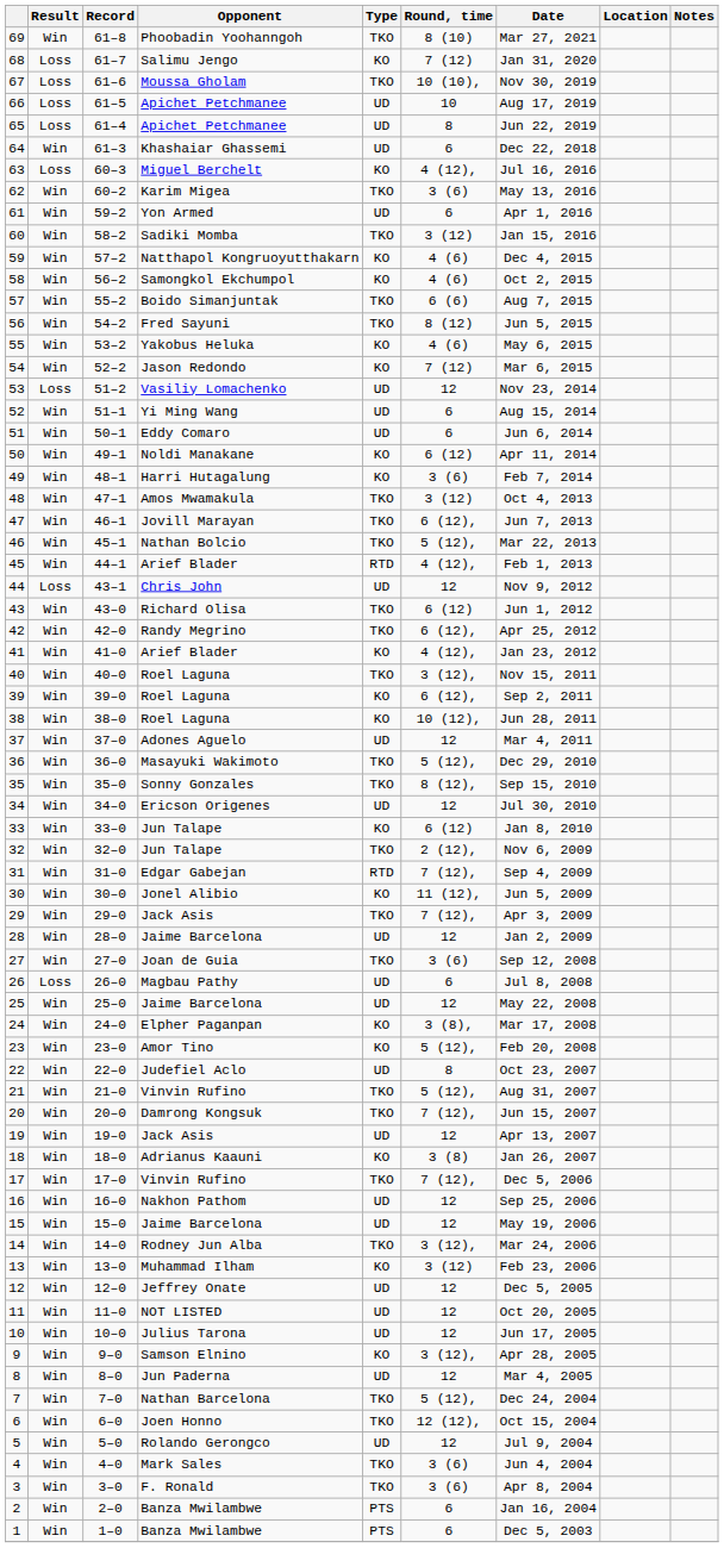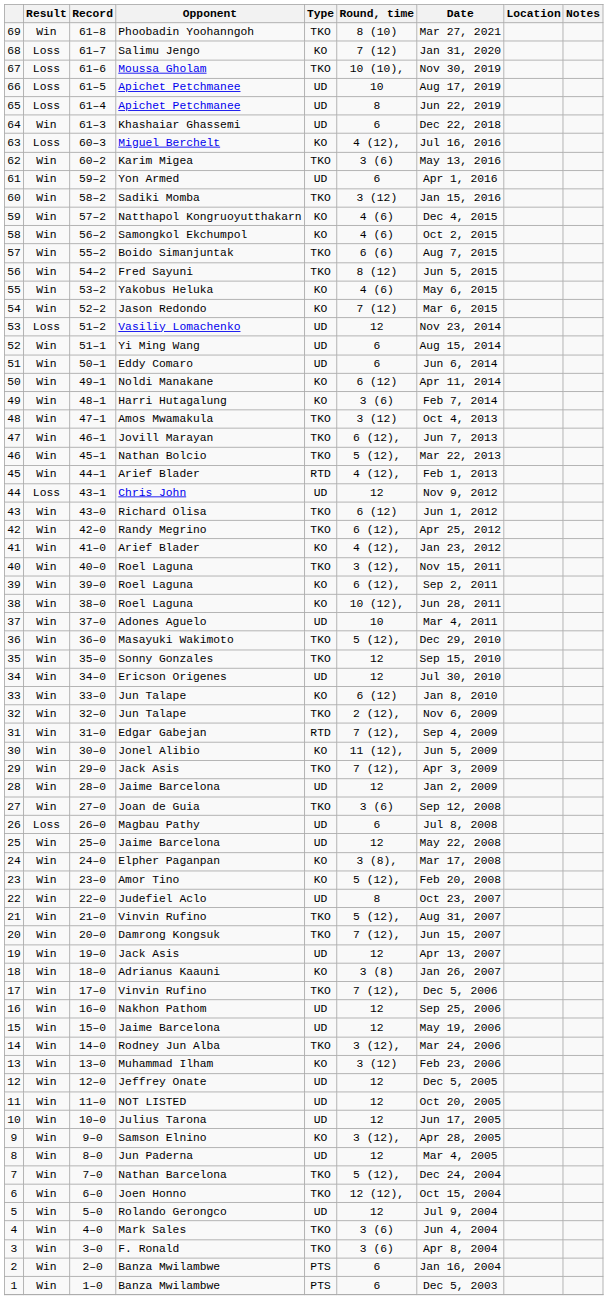 <table class="wikitable" style="text-align:center">
 <tr>
 <th></th>
 <th>Result</th>
 <th>Record</th>
 <th>Opponent</th>
 <th>Type</th>
 <th>Round, time</th>
 <th>Date</th>
 <th>Location</th>
 <th>Notes</th>
 </tr>
 <tr>
 <td>69</td>
 <td>Win</td>
 <td>61–8</td>
 <td align=left>Phoobadin Yoohanngoh</td>
 <td>TKO</td>
 <td>8 (10)</td>
 <td>Mar 27, 2021</td>
 <td style="text-align:left;"></td>
 <td style="text-align:left;"></td>
 </tr>
 <tr>
 <td>68</td>
 <td>Loss</td>
 <td>61–7</td>
 <td align=left>Salimu Jengo</td>
 <td>KO</td>
 <td>7 (12)</td>
 <td>Jan 31, 2020</td>
 <td style="text-align:left;"></td>
 <td style="text-align:left;"></td>
 </tr>
 <tr>
 <td>67</td>
 <td>Loss</td>
 <td>61–6</td>
 <td align=left><a href='#'>Moussa Gholam</a></td>
 <td>TKO</td>
 <td>10 (10), </td>
 <td>Nov 30, 2019</td>
 <td style="text-align:left;"></td>
 <td style="text-align:left;"></td>
 </tr>
 <tr>
 <td>66</td>
 <td>Loss</td>
 <td>61–5</td>
 <td align=left><a href='#'>Apichet Petchmanee</a></td>
 <td>UD</td>
 <td>10</td>
 <td>Aug 17, 2019</td>
 <td style="text-align:left;"></td>
 <td style="text-align:left;"></td>
 </tr>
 <tr>
 <td>65</td>
 <td>Loss</td>
 <td>61–4</td>
 <td align=left><a href='#'>Apichet Petchmanee</a></td>
 <td>UD</td>
 <td>8</td>
 <td>Jun 22, 2019</td>
 <td style="text-align:left;"></td>
 <td></td>
 </tr>
 <tr>
 <td>64</td>
 <td>Win</td>
 <td>61–3</td>
 <td align=left>Khashaiar Ghassemi</td>
 <td>UD</td>
 <td>6</td>
 <td>Dec 22, 2018</td>
 <td style="text-align:left;"></td>
 <td></td>
 </tr>
 <tr>
 <td>63</td>
 <td>Loss</td>
 <td>60–3</td>
 <td align=left><a href='#'>Miguel Berchelt</a></td>
 <td>KO</td>
 <td>4 (12), </td>
 <td>Jul 16, 2016</td>
 <td style="text-align:left;"></td>
 <td style="text-align:left;"></td>
 </tr>
 <tr>
 <td>62</td>
 <td>Win</td>
 <td>60–2</td>
 <td align=left>Karim Migea</td>
 <td>TKO</td>
 <td>3 (6)</td>
 <td>May 13, 2016</td>
 <td style="text-align:left;"></td>
 <td></td>
 </tr>
 <tr>
 <td>61</td>
 <td>Win</td>
 <td>59–2</td>
 <td align=left>Yon Armed</td>
 <td>UD</td>
 <td>6</td>
 <td>Apr 1, 2016</td>
 <td style="text-align:left;"></td>
 <td></td>
 </tr>
 <tr>
 <td>60</td>
 <td>Win</td>
 <td>58–2</td>
 <td align=left>Sadiki Momba</td>
 <td>TKO</td>
 <td>3 (12)</td>
 <td>Jan 15, 2016</td>
 <td style="text-align:left;"></td>
 <td style="text-align:left;"></td>
 </tr>
 <tr>
 <td>59</td>
 <td>Win</td>
 <td>57–2</td>
 <td align=left>Natthapol Kongruoyutthakarn</td>
 <td>KO</td>
 <td>4 (6)</td>
 <td>Dec 4, 2015</td>
 <td style="text-align:left;"></td>
 <td></td>
 </tr>
 <tr>
 <td>58</td>
 <td>Win</td>
 <td>56–2</td>
 <td align=left>Samongkol Ekchumpol</td>
 <td>KO</td>
 <td>4 (6)</td>
 <td>Oct 2, 2015</td>
 <td style="text-align:left;"></td>
 <td></td>
 </tr>
 <tr>
 <td>57</td>
 <td>Win</td>
 <td>55–2</td>
 <td align=left>Boido Simanjuntak</td>
 <td>TKO</td>
 <td>6 (6)</td>
 <td>Aug 7, 2015</td>
 <td style="text-align:left;"></td>
 <td></td>
 </tr>
 <tr>
 <td>56</td>
 <td>Win</td>
 <td>54–2</td>
 <td align=left>Fred Sayuni</td>
 <td>TKO</td>
 <td>8 (12)</td>
 <td>Jun 5, 2015</td>
 <td style="text-align:left;"></td>
 <td style="text-align:left;"></td>
 </tr>
 <tr>
 <td>55</td>
 <td>Win</td>
 <td>53–2</td>
 <td align=left>Yakobus Heluka</td>
 <td>KO</td>
 <td>4 (6)</td>
 <td>May 6, 2015</td>
 <td style="text-align:left;"></td>
 <td></td>
 </tr>
 <tr>
 <td>54</td>
 <td>Win</td>
 <td>52–2</td>
 <td align=left>Jason Redondo</td>
 <td>KO</td>
 <td>7 (12)</td>
 <td>Mar 6, 2015</td>
 <td style="text-align:left;"></td>
 <td style="text-align:left;"></td>
 </tr>
 <tr>
 <td>53</td>
 <td>Loss</td>
 <td>51–2</td>
 <td align=left><a href='#'>Vasiliy Lomachenko</a></td>
 <td>UD</td>
 <td>12</td>
 <td>Nov 23, 2014</td>
 <td style="text-align:left;"></td>
 <td style="text-align:left;"></td>
 </tr>
 <tr>
 <td>52</td>
 <td>Win</td>
 <td>51–1</td>
 <td align=left>Yi Ming Wang</td>
 <td>UD</td>
 <td>6</td>
 <td>Aug 15, 2014</td>
 <td style="text-align:left;"></td>
 <td></td>
 </tr>
 <tr>
 <td>51</td>
 <td>Win</td>
 <td>50–1</td>
 <td align=left>Eddy Comaro</td>
 <td>UD</td>
 <td>6</td>
 <td>Jun 6, 2014</td>
 <td style="text-align:left;"></td>
 <td></td>
 </tr>
 <tr>
 <td>50</td>
 <td>Win</td>
 <td>49–1</td>
 <td align=left>Noldi Manakane</td>
 <td>KO</td>
 <td>6 (12)</td>
 <td>Apr 11, 2014</td>
 <td style="text-align:left;"></td>
 <td style="text-align:left;"></td>
 </tr>
 <tr>
 <td>49</td>
 <td>Win</td>
 <td>48–1</td>
 <td align=left>Harri Hutagalung</td>
 <td>KO</td>
 <td>3 (6)</td>
 <td>Feb 7, 2014</td>
 <td style="text-align:left;"></td>
 <td></td>
 </tr>
 <tr>
 <td>48</td>
 <td>Win</td>
 <td>47–1</td>
 <td align=left>Amos Mwamakula</td>
 <td>TKO</td>
 <td>3 (12)</td>
 <td>Oct 4, 2013</td>
 <td style="text-align:left;"></td>
 <td style="text-align:left;"></td>
 </tr>
 <tr>
 <td>47</td>
 <td>Win</td>
 <td>46–1</td>
 <td align=left>Jovill Marayan</td>
 <td>TKO</td>
 <td>6 (12), </td>
 <td>Jun 7, 2013</td>
 <td style="text-align:left;"></td>
 <td style="text-align:left;"></td>
 </tr>
 <tr>
 <td>46</td>
 <td>Win</td>
 <td>45–1</td>
 <td align=left>Nathan Bolcio</td>
 <td>TKO</td>
 <td>5 (12), </td>
 <td>Mar 22, 2013</td>
 <td style="text-align:left;"></td>
 <td style="text-align:left;"></td>
 </tr>
 <tr>
 <td>45</td>
 <td>Win</td>
 <td>44–1</td>
 <td align=left>Arief Blader</td>
 <td>RTD</td>
 <td>4 (12), </td>
 <td>Feb 1, 2013</td>
 <td style="text-align:left;"></td>
 <td style="text-align:left;"></td>
 </tr>
 <tr>
 <td>44</td>
 <td>Loss</td>
 <td>43–1</td>
 <td align=left><a href='#'>Chris John</a></td>
 <td>UD</td>
 <td>12</td>
 <td>Nov 9, 2012</td>
 <td style="text-align:left;"></td>
 <td style="text-align:left;"></td>
 </tr>
 <tr>
 <td>43</td>
 <td>Win</td>
 <td>43–0</td>
 <td align=left>Richard Olisa</td>
 <td>TKO</td>
 <td>6 (12)</td>
 <td>Jun 1, 2012</td>
 <td style="text-align:left;"></td>
 <td style="text-align:left;"></td>
 </tr>
 <tr>
 <td>42</td>
 <td>Win</td>
 <td>42–0</td>
 <td align=left>Randy Megrino</td>
 <td>TKO</td>
 <td>6 (12), </td>
 <td>Apr 25, 2012</td>
 <td style="text-align:left;"></td>
 <td style="text-align:left;"></td>
 </tr>
 <tr>
 <td>41</td>
 <td>Win</td>
 <td>41–0</td>
 <td align=left>Arief Blader</td>
 <td>KO</td>
 <td>4 (12), </td>
 <td>Jan 23, 2012</td>
 <td style="text-align:left;"></td>
 <td style="text-align:left;"></td>
 </tr>
 <tr>
 <td>40</td>
 <td>Win</td>
 <td>40–0</td>
 <td align=left>Roel Laguna</td>
 <td>TKO</td>
 <td>3 (12), </td>
 <td>Nov 15, 2011</td>
 <td style="text-align:left;"></td>
 <td style="text-align:left;"></td>
 </tr>
 <tr>
 <td>39</td>
 <td>Win</td>
 <td>39–0</td>
 <td align=left>Roel Laguna</td>
 <td>KO</td>
 <td>6 (12), </td>
 <td>Sep 2, 2011</td>
 <td style="text-align:left;"></td>
 <td style="text-align:left;"></td>
 </tr>
 <tr>
 <td>38</td>
 <td>Win</td>
 <td>38–0</td>
 <td align=left>Roel Laguna</td>
 <td>KO</td>
 <td>10 (12), </td>
 <td>Jun 28, 2011</td>
 <td style="text-align:left;"></td>
 <td style="text-align:left;"></td>
 </tr>
 <tr>
 <td>37</td>
 <td>Win</td>
 <td>37–0</td>
 <td align=left>Adones Aguelo</td>
 <td>UD</td>
-<td>12</td>
+<td>10</td>
 <td>Mar 4, 2011</td>
 <td style="text-align:left;"></td>
 <td style="text-align:left;"></td>
 </tr>
 <tr>
 <td>36</td>
 <td>Win</td>
 <td>36–0</td>
 <td align=left>Masayuki Wakimoto</td>
 <td>TKO</td>
 <td>5 (12), </td>
 <td>Dec 29, 2010</td>
 <td style="text-align:left;"></td>
 <td style="text-align:left;"></td>
 </tr>
 <tr>
 <td>35</td>
 <td>Win</td>
 <td>35–0</td>
 <td align=left>Sonny Gonzales</td>
 <td>TKO</td>
-<td>8 (12), </td>
+<td>12</td>
 <td>Sep 15, 2010</td>
 <td style="text-align:left;"></td>
 <td style="text-align:left;"></td>
 </tr>
 <tr>
 <td>34</td>
 <td>Win</td>
 <td>34–0</td>
 <td align=left>Ericson Origenes</td>
 <td>UD</td>
 <td>12</td>
 <td>Jul 30, 2010</td>
 <td style="text-align:left;"></td>
 <td style="text-align:left;"></td>
 </tr>
 <tr>
 <td>33</td>
 <td>Win</td>
 <td>33–0</td>
 <td align=left>Jun Talape</td>
 <td>KO</td>
 <td>6 (12)</td>
 <td>Jan 8, 2010</td>
 <td style="text-align:left;"></td>
 <td style="text-align:left;"></td>
 </tr>
 <tr>
 <td>32</td>
 <td>Win</td>
 <td>32–0</td>
 <td align=left>Jun Talape</td>
 <td>TKO</td>
 <td>2 (12), </td>
 <td>Nov 6, 2009</td>
 <td style="text-align:left;"></td>
 <td style="text-align:left;"></td>
 </tr>
 <tr>
 <td>31</td>
 <td>Win</td>
 <td>31–0</td>
 <td align=left>Edgar Gabejan</td>
 <td>RTD</td>
 <td>7 (12), </td>
 <td>Sep 4, 2009</td>
 <td style="text-align:left;"></td>
 <td style="text-align:left;"></td>
 </tr>
 <tr>
 <td>30</td>
 <td>Win</td>
 <td>30–0</td>
 <td align=left>Jonel Alibio</td>
 <td>KO</td>
 <td>11 (12), </td>
 <td>Jun 5, 2009</td>
 <td style="text-align:left;"></td>
 <td style="text-align:left;"></td>
 </tr>
 <tr>
 <td>29</td>
 <td>Win</td>
 <td>29–0</td>
 <td align=left>Jack Asis</td>
 <td>TKO</td>
 <td>7 (12), </td>
 <td>Apr 3, 2009</td>
 <td style="text-align:left;"></td>
 <td style="text-align:left;"></td>
 </tr>
 <tr>
 <td>28</td>
 <td>Win</td>
 <td>28–0</td>
 <td align=left>Jaime Barcelona</td>
 <td>UD</td>
 <td>12</td>
 <td>Jan 2, 2009</td>
 <td style="text-align:left;"></td>
 <td style="text-align:left;"></td>
 </tr>
 <tr>
 <td>27</td>
 <td>Win</td>
 <td>27–0</td>
 <td align=left>Joan de Guia</td>
 <td>TKO</td>
 <td>3 (6)</td>
 <td>Sep 12, 2008</td>
 <td style="text-align:left;"></td>
 <td></td>
 </tr>
 <tr>
 <td>26</td>
 <td>Loss</td>
 <td>26–0</td>
 <td align=left>Magbau Pathy</td>
 <td>UD</td>
 <td>6</td>
 <td>Jul 8, 2008</td>
 <td style="text-align:left;"></td>
 <td></td>
 </tr>
 <tr>
 <td>25</td>
 <td>Win</td>
 <td>25–0</td>
 <td align=left>Jaime Barcelona</td>
 <td>UD</td>
 <td>12</td>
 <td>May 22, 2008</td>
 <td style="text-align:left;"></td>
 <td style="text-align:left;"></td>
 </tr>
 <tr>
 <td>24</td>
 <td>Win</td>
 <td>24–0</td>
 <td align=left>Elpher Paganpan</td>
 <td>KO</td>
 <td>3 (8), </td>
 <td>Mar 17, 2008</td>
 <td style="text-align:left;"></td>
 <td></td>
 </tr>
 <tr>
 <td>23</td>
 <td>Win</td>
 <td>23–0</td>
 <td align=left>Amor Tino</td>
 <td>KO</td>
 <td>5 (12), </td>
 <td>Feb 20, 2008</td>
 <td style="text-align:left;"></td>
 <td style="text-align:left;"></td>
 </tr>
 <tr>
 <td>22</td>
 <td>Win</td>
 <td>22–0</td>
 <td align=left>Judefiel Aclo</td>
 <td>UD</td>
 <td>8</td>
 <td>Oct 23, 2007</td>
 <td style="text-align:left;"></td>
 <td></td>
 </tr>
 <tr>
 <td>21</td>
 <td>Win</td>
 <td>21–0</td>
 <td align=left>Vinvin Rufino</td>
 <td>TKO</td>
 <td>5 (12), </td>
 <td>Aug 31, 2007</td>
 <td style="text-align:left;"></td>
 <td style="text-align:left;"></td>
 </tr>
 <tr>
 <td>20</td>
 <td>Win</td>
 <td>20–0</td>
 <td align=left>Damrong Kongsuk</td>
 <td>TKO</td>
 <td>7 (12), </td>
 <td>Jun 15, 2007</td>
 <td style="text-align:left;"></td>
 <td style="text-align:left;"></td>
 </tr>
 <tr>
 <td>19</td>
 <td>Win</td>
 <td>19–0</td>
 <td align=left>Jack Asis</td>
 <td>UD</td>
 <td>12</td>
 <td>Apr 13, 2007</td>
 <td style="text-align:left;"></td>
 <td style="text-align:left;"></td>
 </tr>
 <tr>
 <td>18</td>
 <td>Win</td>
 <td>18–0</td>
 <td align=left>Adrianus Kaauni</td>
 <td>KO</td>
 <td>3 (8)</td>
 <td>Jan 26, 2007</td>
 <td style="text-align:left;"></td>
 <td></td>
 </tr>
 <tr>
 <td>17</td>
 <td>Win</td>
 <td>17–0</td>
 <td align=left>Vinvin Rufino</td>
 <td>TKO</td>
 <td>7 (12), </td>
 <td>Dec 5, 2006</td>
 <td style="text-align:left;"></td>
 <td style="text-align:left;"></td>
 </tr>
 <tr>
 <td>16</td>
 <td>Win</td>
 <td>16–0</td>
 <td align=left>Nakhon Pathom</td>
 <td>UD</td>
 <td>12</td>
 <td>Sep 25, 2006</td>
 <td style="text-align:left;"></td>
 <td style="text-align:left;"></td>
 </tr>
 <tr>
 <td>15</td>
 <td>Win</td>
 <td>15–0</td>
 <td align=left>Jaime Barcelona</td>
 <td>UD</td>
 <td>12</td>
 <td>May 19, 2006</td>
 <td style="text-align:left;"></td>
 <td style="text-align:left;"></td>
 </tr>
 <tr>
 <td>14</td>
 <td>Win</td>
 <td>14–0</td>
 <td align=left>Rodney Jun Alba</td>
 <td>TKO</td>
 <td>3 (12), </td>
 <td>Mar 24, 2006</td>
 <td style="text-align:left;"></td>
 <td style="text-align:left;"></td>
 </tr>
 <tr>
 <td>13</td>
 <td>Win</td>
 <td>13–0</td>
 <td align=left>Muhammad Ilham</td>
 <td>KO</td>
 <td>3 (12)</td>
 <td>Feb 23, 2006</td>
 <td style="text-align:left;"></td>
 <td style="text-align:left;"></td>
 </tr>
 <tr>
 <td>12</td>
 <td>Win</td>
 <td>12–0</td>
 <td align=left>Jeffrey Onate</td>
 <td>UD</td>
 <td>12</td>
 <td>Dec 5, 2005</td>
 <td style="text-align:left;"></td>
 <td style="text-align:left;"></td>
 </tr>
 <tr>
 <td>11</td>
 <td>Win</td>
 <td>11–0</td>
 <td align=left>NOT LISTED</td>
 <td>UD</td>
 <td>12</td>
 <td>Oct 20, 2005</td>
 <td style="text-align:left;"></td>
 <td style="text-align:left;"></td>
 </tr>
 <tr>
 <td>10</td>
 <td>Win</td>
 <td>10–0</td>
 <td align=left>Julius Tarona</td>
 <td>UD</td>
 <td>12</td>
 <td>Jun 17, 2005</td>
 <td style="text-align:left;"></td>
 <td style="text-align:left;"></td>
 </tr>
 <tr>
 <td>9</td>
 <td>Win</td>
 <td>9–0</td>
 <td align=left>Samson Elnino</td>
 <td>KO</td>
 <td>3 (12), </td>
 <td>Apr 28, 2005</td>
 <td style="text-align:left;"></td>
 <td style="text-align:left;"></td>
 </tr>
 <tr>
 <td>8</td>
 <td>Win</td>
 <td>8–0</td>
 <td align=left>Jun Paderna</td>
 <td>UD</td>
 <td>12</td>
 <td>Mar 4, 2005</td>
 <td style="text-align:left;"></td>
 <td style="text-align:left;"></td>
 </tr>
 <tr>
 <td>7</td>
 <td>Win</td>
 <td>7–0</td>
 <td align=left>Nathan Barcelona</td>
 <td>TKO</td>
 <td>5 (12), </td>
 <td>Dec 24, 2004</td>
 <td style="text-align:left;"></td>
 <td style="text-align:left;"></td>
 </tr>
 <tr>
 <td>6</td>
 <td>Win</td>
 <td>6–0</td>
 <td align=left>Joen Honno</td>
 <td>TKO</td>
 <td>12 (12), </td>
 <td>Oct 15, 2004</td>
 <td style="text-align:left;"></td>
 <td style="text-align:left;"></td>
 </tr>
 <tr>
 <td>5</td>
 <td>Win</td>
 <td>5–0</td>
 <td align=left>Rolando Gerongco</td>
 <td>UD</td>
 <td>12</td>
 <td>Jul 9, 2004</td>
 <td style="text-align:left;"></td>
 <td style="text-align:left;"></td>
 </tr>
 <tr>
 <td>4</td>
 <td>Win</td>
 <td>4–0</td>
 <td align=left>Mark Sales</td>
 <td>TKO</td>
 <td>3 (6)</td>
 <td>Jun 4, 2004</td>
 <td style="text-align:left;"></td>
 <td></td>
 </tr>
 <tr>
 <td>3</td>
 <td>Win</td>
 <td>3–0</td>
 <td align=left>F. Ronald</td>
 <td>TKO</td>
 <td>3 (6)</td>
 <td>Apr 8, 2004</td>
 <td style="text-align:left;"></td>
 <td></td>
 </tr>
 <tr>
 <td>2</td>
 <td>Win</td>
 <td>2–0</td>
 <td align=left>Banza Mwilambwe</td>
 <td>PTS</td>
 <td>6</td>
 <td>Jan 16, 2004</td>
 <td style="text-align:left;"></td>
 <td></td>
 </tr>
 <tr>
 <td>1</td>
 <td>Win</td>
 <td>1–0</td>
 <td align=left>Banza Mwilambwe</td>
 <td>PTS</td>
 <td>6</td>
 <td>Dec 5, 2003</td>
 <td style="text-align:left;"></td>
 <td></td>
 </tr>
 <tr>
 </tr>
 </table>
